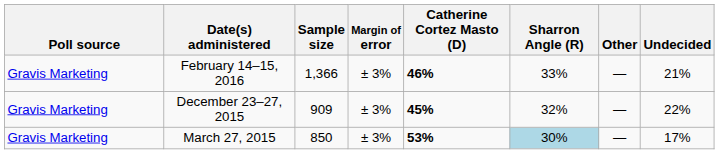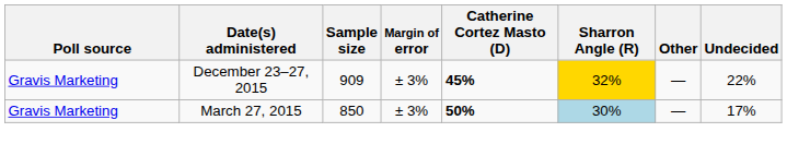 <table class="wikitable">
 <tr valign= bottom>
 <th style="width:185px;">Poll source</th>
 <th style="width:150px;">Date(s)<br>administered</th>
 <th class=small>Sample<br>size</th>
 <th class=small><small>Margin of</small><br>error</th>
 <th style="width:120px;">Catherine<br>Cortez Masto (D)</th>
 <th style="width:100px;">Sharron<br>Angle (R)</th>
 <th>Other</th>
 <th>Undecided</th>
 </tr>
 <tr>
 <td><a href='#'>Gravis Marketing</a></td>
-<td align=center>February 14–15, 2016</td>
-<td align=center>1,366</td>
-<td align=center>± 3%</td>
-<td><strong>46%</strong></td>
-<td align=center>33%</td>
-<td align=center>—</td>
-<td align=center>21%</td>
-</tr>
-<tr>
-<td><a href='#'>Gravis Marketing</a></td>
 <td align=center>December 23–27, 2015</td>
 <td align=center>909</td>
 <td align=center>± 3%</td>
 <td><strong>45%</strong></td>
-<td align=center>32%</td>
+<td align=center style="background: gold;">32%</td>
 <td align=center>—</td>
 <td align=center>22%</td>
 </tr>
 <tr>
 <td><a href='#'>Gravis Marketing</a></td>
 <td align=center>March 27, 2015</td>
 <td align=center>850</td>
 <td align=center>± 3%</td>
-<td><strong>53%</strong></td>
+<td><strong>50%</strong></td>
 <td align=center style="background: lightblue;">30%</td>
 <td align=center>—</td>
 <td align=center>17%</td>
 </tr>
 </table>
